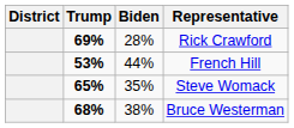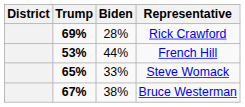 <table class=wikitable>
 <tr>
 <th>District</th>
 <th>Trump</th>
 <th>Biden</th>
 <th>Representative</th>
 </tr>
 <tr align=center>
 <th></th>
 <td><strong>69%</strong></td>
 <td>28%</td>
 <td><a href='#'>Rick Crawford</a></td>
 </tr>
 <tr align=center>
 <th></th>
 <td><strong>53%</strong></td>
 <td>44%</td>
 <td><a href='#'>French Hill</a></td>
 </tr>
 <tr align=center>
 <th></th>
 <td><strong>65%</strong></td>
-<td>35%</td>
+<td>33%</td>
 <td><a href='#'>Steve Womack</a></td>
 </tr>
 <tr align=center>
 <th></th>
-<td><strong>68%</strong></td>
+<td><strong>67%</strong></td>
 <td>38%</td>
 <td><a href='#'>Bruce Westerman</a></td>
 </tr>
 </table>
